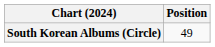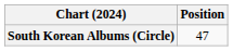 <table class="wikitable plainrowheaders" style="text-align:center">
 <tr>
 <th scope="col">Chart (2024)</th>
 <th scope="col">Position</th>
 </tr>
 <tr>
 <th scope="row">South Korean Albums (Circle)</th>
-<td>49</td>
+<td>47</td>
 </tr>
 </table>
